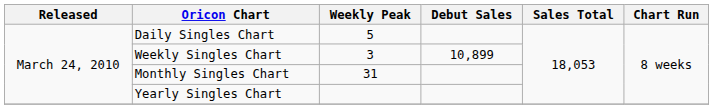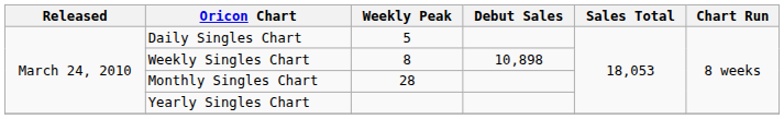 <table class="wikitable" width="750px">
 <tr>
 <th align="center">Released</th>
 <th align="center"><a href='#'>Oricon</a> Chart</th>
 <th align="center">Weekly Peak</th>
 <th align="center">Debut Sales</th>
 <th align="center">Sales Total</th>
 <th align="center">Chart Run</th>
 </tr>
 <tr>
 <td align="center" rowspan="4">March 24, 2010</td>
 <td align="left">Daily Singles Chart</td>
 <td align="center">5</td>
 <td align="center"></td>
 <td align="center" rowspan="4">18,053</td>
 <td align="center" rowspan="4">8 weeks</td>
 </tr>
 <tr>
 <td align="left">Weekly Singles Chart</td>
-<td align="center">3</td>
-<td align="center">10,899</td>
+<td align="center">8</td>
+<td align="center">10,898</td>
 </tr>
 <tr>
 <td align="left">Monthly Singles Chart</td>
-<td align="center">31</td>
+<td align="center">28</td>
 <td align="center"></td>
 </tr>
 <tr>
 <td align="left">Yearly Singles Chart</td>
 <td align="center"></td>
 <td align="center"></td>
 </tr>
 <tr>
 </tr>
 </table>
